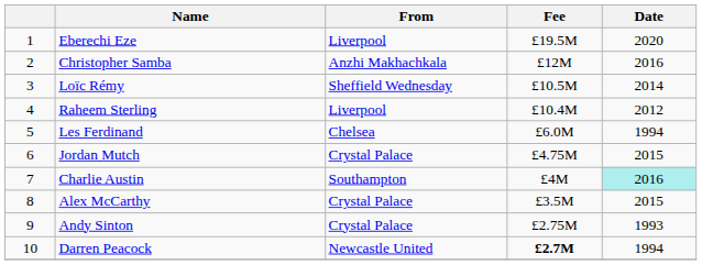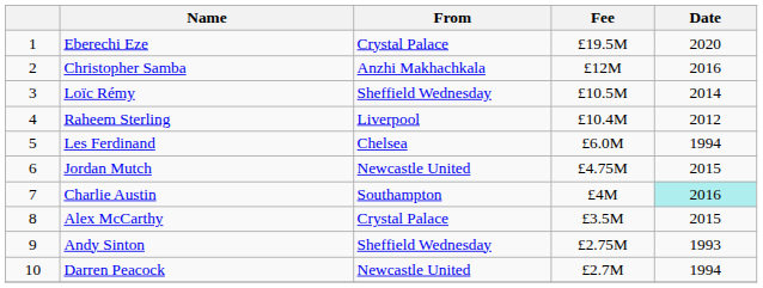 <table class="wikitable sortable" style="text-align: center;">
 <tr>
 <th style="width: 3em;"></th>
 <th style="width: 18em;">Name</th>
 <th style="width: 12em;">From</th>
 <th style="width:6em;">Fee</th>
 <th style="width: 6em;">Date</th>
 </tr>
 <tr>
 <td>1</td>
 <td align="left"> <a href='#'>Eberechi Eze</a></td>
-<td align="left"> <a href='#'>Liverpool</a></td>
+<td align="left"> <a href='#'>Crystal Palace</a></td>
 <td>£19.5M</td>
 <td>2020</td>
 </tr>
 <tr>
 <td>2</td>
 <td align="left"> <a href='#'>Christopher Samba</a></td>
 <td align="left"> <a href='#'>Anzhi Makhachkala</a></td>
 <td>£12M</td>
 <td>2016</td>
 </tr>
 <tr>
 <td>3</td>
 <td align="left"> <a href='#'>Loïc Rémy</a></td>
 <td align="left"> <a href='#'>Sheffield Wednesday</a></td>
 <td>£10.5M</td>
 <td>2014</td>
 </tr>
 <tr>
 <td>4</td>
 <td align="left"> <a href='#'>Raheem Sterling</a></td>
 <td align="left"> <a href='#'>Liverpool</a></td>
 <td>£10.4M</td>
 <td>2012</td>
 </tr>
 <tr>
 <td>5</td>
 <td align="left"> <a href='#'>Les Ferdinand</a></td>
 <td align="left"> <a href='#'>Chelsea</a></td>
 <td>£6.0M</td>
 <td>1994</td>
 </tr>
 <tr>
 <td>6</td>
 <td align="left"> <a href='#'>Jordan Mutch</a></td>
-<td align="left"> <a href='#'>Crystal Palace</a></td>
+<td align="left"> <a href='#'>Newcastle United</a></td>
 <td>£4.75M</td>
 <td>2015</td>
 </tr>
 <tr>
 <td>7</td>
 <td align="left"> <a href='#'>Charlie Austin</a></td>
 <td align="left"> <a href='#'>Southampton</a></td>
 <td>£4M</td>
 <td style="background: paleturquoise;">2016</td>
 </tr>
 <tr>
 <td>8</td>
 <td align="left"> <a href='#'>Alex McCarthy</a></td>
 <td align="left"> <a href='#'>Crystal Palace</a></td>
 <td>£3.5M</td>
 <td>2015</td>
 </tr>
 <tr>
 <td>9</td>
 <td align="left"> <a href='#'>Andy Sinton</a></td>
-<td align="left"> <a href='#'>Crystal Palace</a></td>
+<td align="left"> <a href='#'>Sheffield Wednesday</a></td>
 <td>£2.75M</td>
 <td>1993</td>
 </tr>
 <tr>
 <td>10</td>
 <td align="left"> <a href='#'>Darren Peacock</a></td>
 <td align="left"> <a href='#'>Newcastle United</a></td>
-<td><strong>£2.7M</strong></td>
+<td>£2.7M</td>
 <td>1994</td>
 </tr>
 <tr>
 </tr>
 </table>
